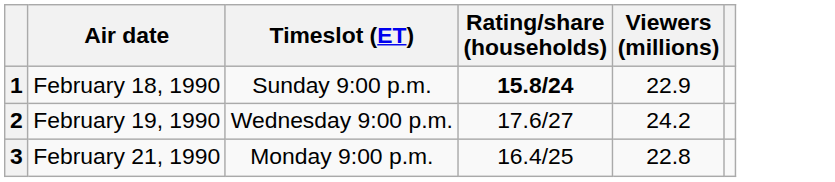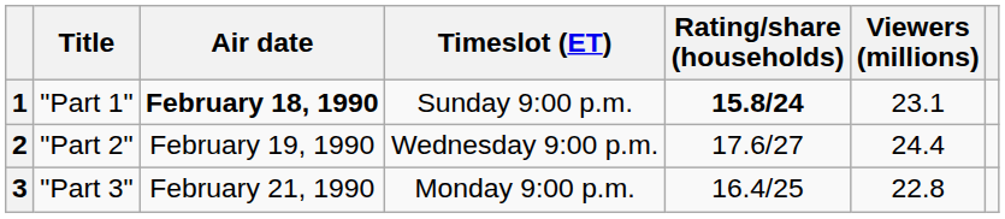 <table class="wikitable sortable plainrowheaders" style="text-align: center;">
 <tr>
 <th scope="col"></th>
+<th scope="col">Title</th>
 <th scope="col">Air date</th>
 <th scope="col">Timeslot (<a href='#'>ET</a>)</th>
 <th scope="col">Rating/share<br>(households)</th>
 <th scope="col">Viewers<br>(millions)</th>
 <th scope="col" class="unsortable"></th>
 </tr>
 <tr>
 <th scope="row" style="text-align: center;">1</th>
-<td>February 18, 1990</td>
+<td>"Part 1"</td>
+<td><strong>February 18, 1990</strong></td>
 <td>Sunday 9:00 p.m.</td>
 <td><strong>15.8/24</strong></td>
-<td>22.9</td>
+<td>23.1</td>
 <td></td>
 </tr>
 <tr>
 <th scope="row" style="text-align: center;">2</th>
+<td>"Part 2"</td>
 <td>February 19, 1990</td>
 <td>Wednesday 9:00 p.m.</td>
 <td>17.6/27</td>
-<td>24.2</td>
+<td>24.4</td>
 <td></td>
 </tr>
 <tr>
 <th scope="row" style="text-align: center;">3</th>
+<td>"Part 3"</td>
 <td>February 21, 1990</td>
 <td>Monday 9:00 p.m.</td>
 <td>16.4/25</td>
 <td>22.8</td>
 <td></td>
 </tr>
 </table>
